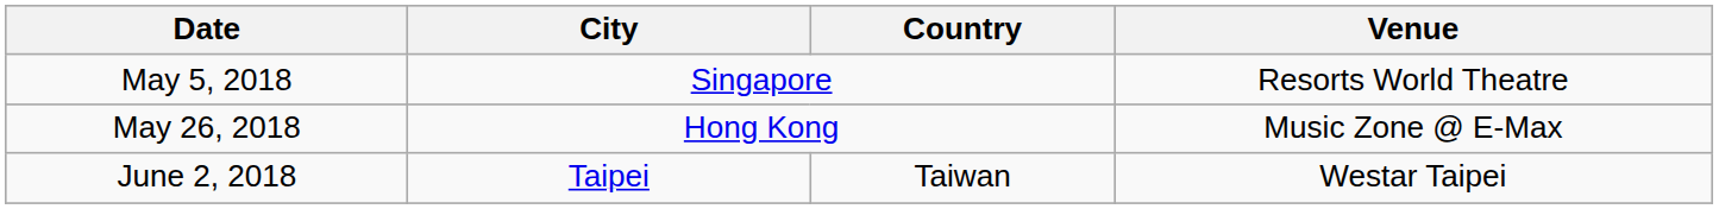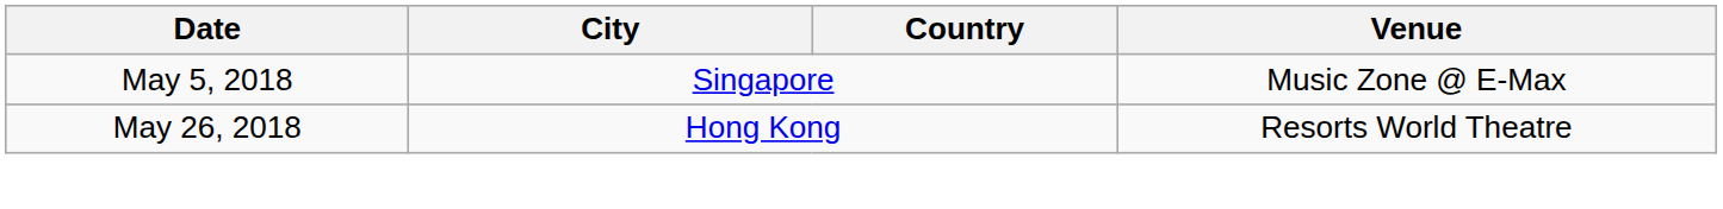 <table class="wikitable" style="text-align:center;">
 <tr>
 <th width="200">Date</th>
 <th width="200">City</th>
 <th width="150">Country</th>
 <th width="300">Venue</th>
 </tr>
 <tr>
 <td>May 5, 2018</td>
 <td colspan="2"><a href='#'>Singapore</a></td>
-<td>Resorts World Theatre</td>
+<td>Music Zone @ E-Max</td>
 </tr>
 <tr>
 <td>May 26, 2018</td>
 <td colspan="2"><a href='#'>Hong Kong</a></td>
-<td>Music Zone @ E-Max</td>
-</tr>
-<tr>
-<td>June 2, 2018</td>
-<td><a href='#'>Taipei</a></td>
-<td>Taiwan</td>
-<td>Westar Taipei</td>
+<td>Resorts World Theatre</td>
 </tr>
 </table>
